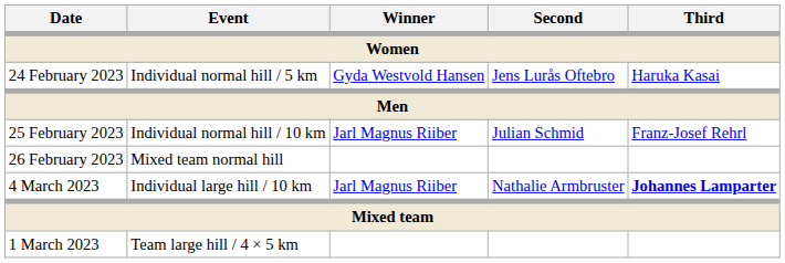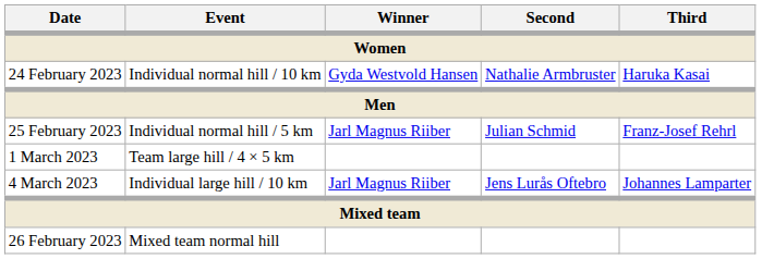 <table class="wikitable plainrowheaders" style="background:#fff; font-size:95%">
 <tr>
 <th>Date</th>
 <th>Event</th>
 <th>Winner</th>
 <th>Second</th>
 <th>Third</th>
 </tr>
 <tr>
 <td align=center colspan=5 bgcolor=#F0EAD6 style="border-top-width:5px"><strong>Women</strong></td>
 </tr>
 <tr>
 <td>24 February 2023</td>
-<td>Individual normal hill / 5 km</td>
+<td>Individual normal hill / 10 km</td>
 <td> <a href='#'>Gyda Westvold Hansen</a></td>
-<td> <a href='#'>Jens Lurås Oftebro</a></td>
+<td> <a href='#'>Nathalie Armbruster</a></td>
 <td> <a href='#'>Haruka Kasai</a></td>
 </tr>
 <tr>
 <td align=center colspan=5 bgcolor=#F0EAD6 style="border-top-width:5px"><strong>Men</strong></td>
 </tr>
 <tr>
 <td>25 February 2023</td>
-<td>Individual normal hill / 10 km</td>
+<td>Individual normal hill / 5 km</td>
 <td> <a href='#'>Jarl Magnus Riiber</a></td>
 <td> <a href='#'>Julian Schmid</a></td>
 <td> <a href='#'>Franz-Josef Rehrl</a></td>
+</tr>
+<tr>
+<td>1 March 2023</td>
+<td>Team large hill / 4 × 5 km</td>
+<td></td>
+<td></td>
+<td></td>
+</tr>
+<tr>
+<td>4 March 2023</td>
+<td>Individual large hill / 10 km</td>
+<td> <a href='#'>Jarl Magnus Riiber</a></td>
+<td> <a href='#'>Jens Lurås Oftebro</a></td>
+<td> <a href='#'>Johannes Lamparter</a></td>
+</tr>
+<tr>
+<td align=center colspan=5 bgcolor=#F0EAD6 style="border-top-width:5px"><strong>Mixed team</strong></td>
 </tr>
 <tr>
 <td>26 February 2023</td>
 <td>Mixed team normal hill</td>
 <td></td>
 <td></td>
 <td></td>
 </tr>
-<tr>
-<td>4 March 2023</td>
-<td>Individual large hill / 10 km</td>
-<td> <a href='#'>Jarl Magnus Riiber</a></td>
-<td> <a href='#'>Nathalie Armbruster</a></td>
-<td><strong> <a href='#'>Johannes Lamparter</a></strong></td>
-</tr>
-<tr>
-<td align=center colspan=5 bgcolor=#F0EAD6 style="border-top-width:5px"><strong>Mixed team</strong></td>
-</tr>
-<tr>
-<td>1 March 2023</td>
-<td>Team large hill / 4 × 5 km</td>
-<td></td>
-<td></td>
-<td></td>
-</tr>
 </table>
